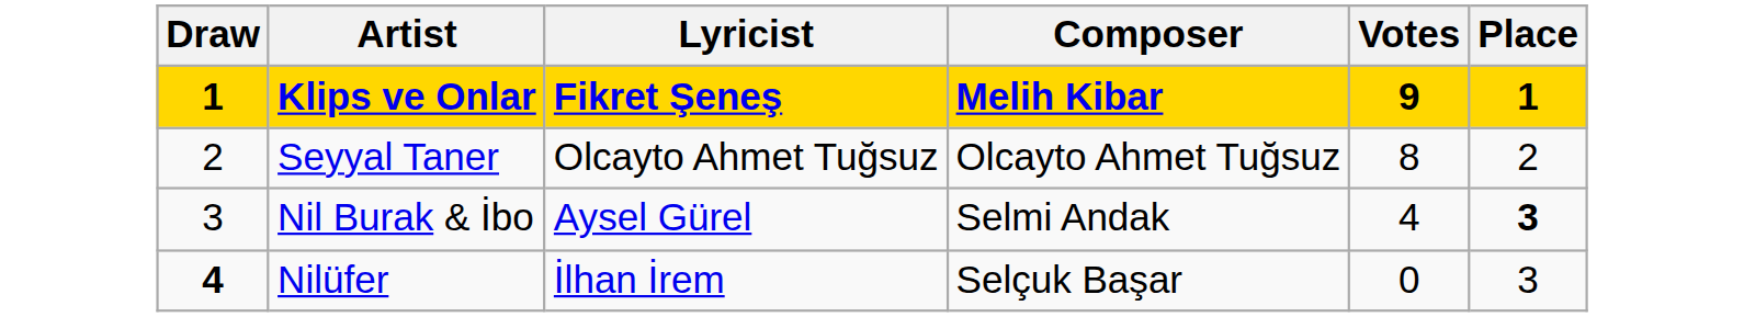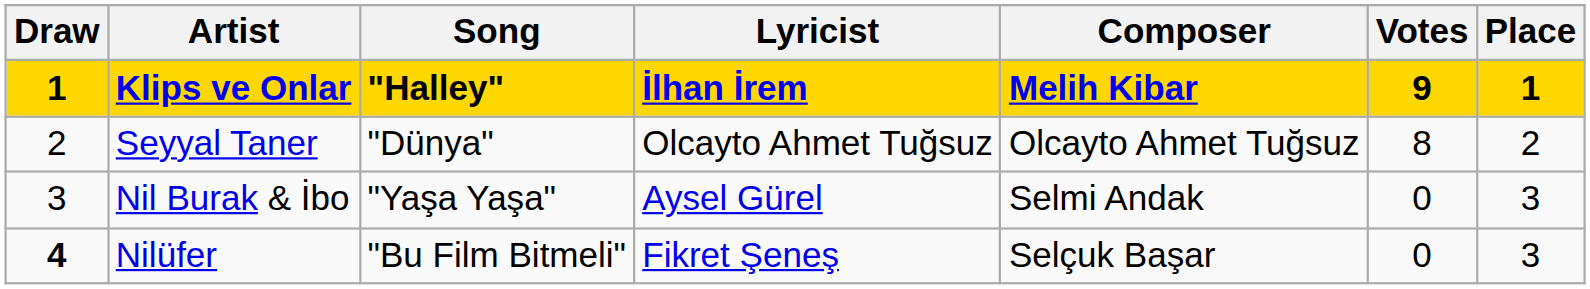 <table class="sortable wikitable" style="margin: 1em auto 1em auto; text-align:center">
 <tr bgcolor="#CCCCCC">
 <th>Draw</th>
 <th>Artist</th>
+<th>Song</th>
 <th>Lyricist</th>
 <th>Composer</th>
 <th>Votes</th>
 <th>Place</th>
 </tr>
 <tr style="font-weight:bold;background:gold;">
 <td>1</td>
 <td align="left"><a href='#'>Klips ve Onlar</a></td>
-<td align="left"><a href='#'>Fikret Şeneş</a></td>
+<td align="left">"Halley"</td>
+<td align="left"><a href='#'>İlhan İrem</a></td>
 <td align="left"><a href='#'>Melih Kibar</a></td>
 <td>9</td>
 <td>1</td>
 </tr>
 <tr>
 <td>2</td>
 <td align="left"><a href='#'>Seyyal Taner</a></td>
+<td align="left">"Dünya"</td>
 <td align="left">Olcayto Ahmet Tuğsuz</td>
 <td align="left">Olcayto Ahmet Tuğsuz</td>
 <td>8</td>
 <td>2</td>
 </tr>
 <tr>
 <td>3</td>
 <td align="left"><a href='#'>Nil Burak</a> & İbo</td>
+<td align="left">"Yaşa Yaşa"</td>
 <td align="left"><a href='#'>Aysel Gürel</a></td>
 <td align="left">Selmi Andak</td>
-<td>4</td>
-<td><strong>3</strong></td>
+<td>0</td>
+<td>3</td>
 </tr>
 <tr>
 <td><strong>4</strong></td>
 <td align="left"><a href='#'>Nilüfer</a></td>
-<td align="left"><a href='#'>İlhan İrem</a></td>
+<td align="left">"Bu Film Bitmeli"</td>
+<td align="left"><a href='#'>Fikret Şeneş</a></td>
 <td align="left">Selçuk Başar</td>
 <td>0</td>
 <td>3</td>
 </tr>
 </table>
